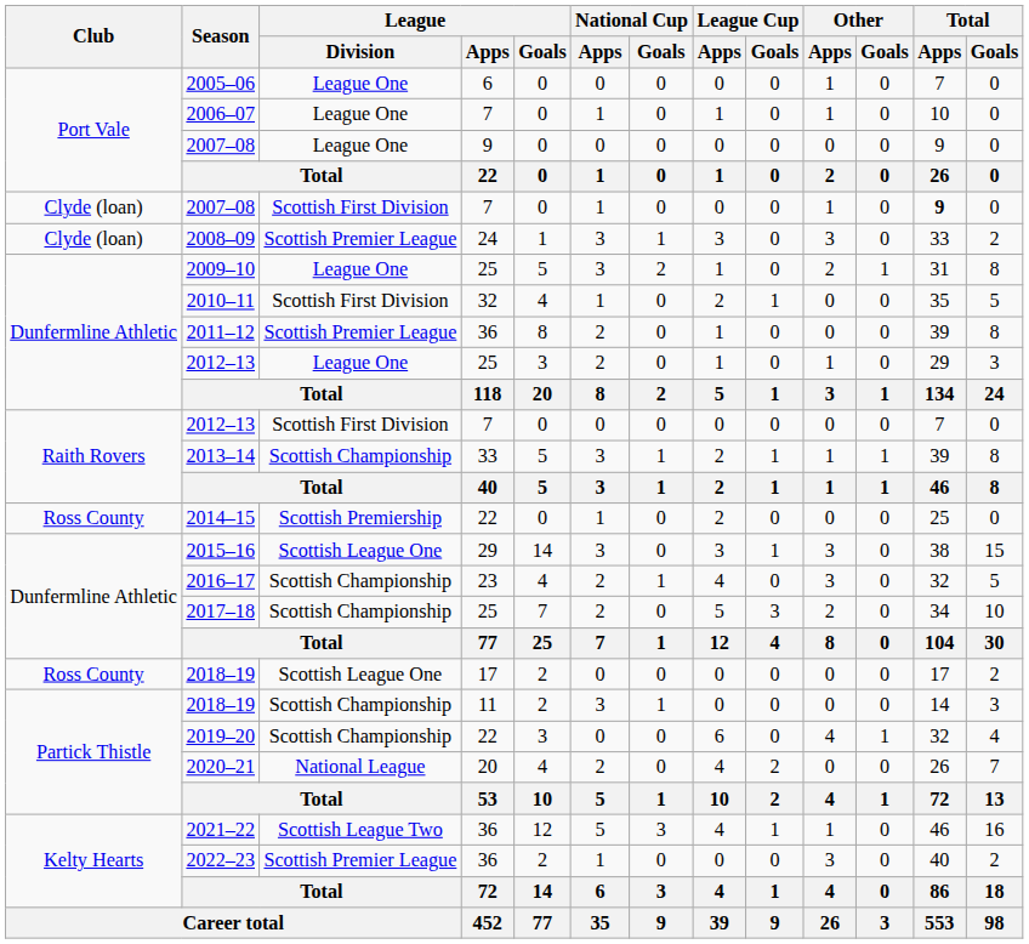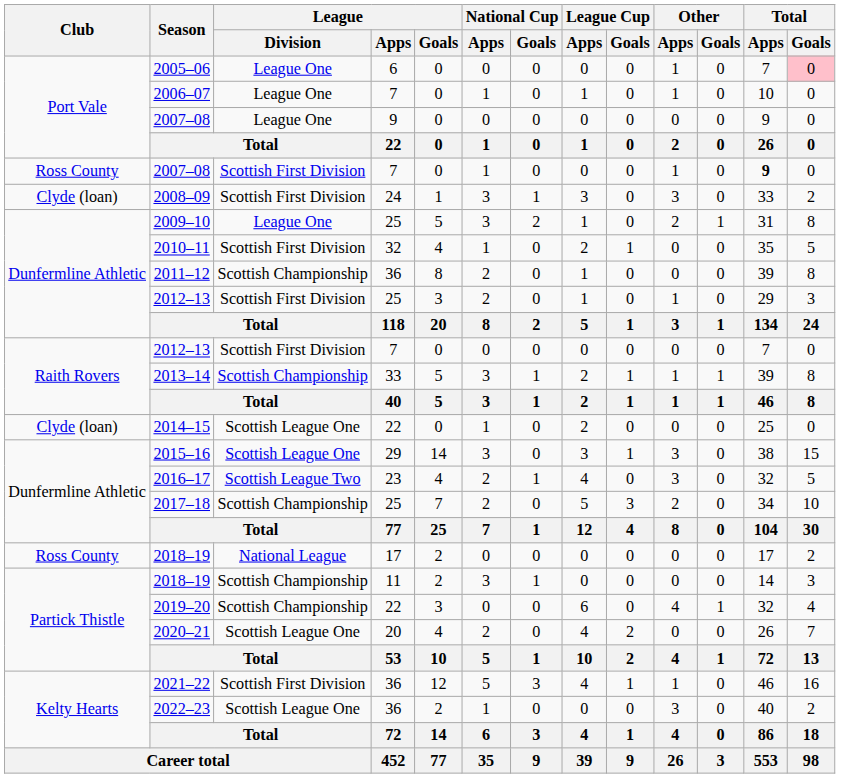 <table class="wikitable" style="text-align:center">
 <tr>
 <th rowspan="2">Club</th>
 <th rowspan="2">Season</th>
 <th colspan="3">League</th>
 <th colspan="2">National Cup</th>
 <th colspan="2">League Cup</th>
 <th colspan="2">Other</th>
 <th colspan="2">Total</th>
 </tr>
 <tr>
 <th>Division</th>
 <th>Apps</th>
 <th>Goals</th>
 <th>Apps</th>
 <th>Goals</th>
 <th>Apps</th>
 <th>Goals</th>
 <th>Apps</th>
 <th>Goals</th>
 <th>Apps</th>
 <th>Goals</th>
 </tr>
 <tr>
 <td rowspan="4"><a href='#'>Port Vale</a></td>
 <td><a href='#'>2005–06</a></td>
 <td><a href='#'>League One</a></td>
 <td>6</td>
 <td>0</td>
 <td>0</td>
 <td>0</td>
 <td>0</td>
 <td>0</td>
 <td>1</td>
 <td>0</td>
 <td>7</td>
-<td>0</td>
+<td style="background: pink;">0</td>
 </tr>
 <tr>
 <td><a href='#'>2006–07</a></td>
 <td>League One</td>
 <td>7</td>
 <td>0</td>
 <td>1</td>
 <td>0</td>
 <td>1</td>
 <td>0</td>
 <td>1</td>
 <td>0</td>
 <td>10</td>
 <td>0</td>
 </tr>
 <tr>
 <td><a href='#'>2007–08</a></td>
 <td>League One</td>
 <td>9</td>
 <td>0</td>
 <td>0</td>
 <td>0</td>
 <td>0</td>
 <td>0</td>
 <td>0</td>
 <td>0</td>
 <td>9</td>
 <td>0</td>
 </tr>
 <tr>
 <th colspan="2">Total</th>
 <th>22</th>
 <th>0</th>
 <th>1</th>
 <th>0</th>
 <th>1</th>
 <th>0</th>
 <th>2</th>
 <th>0</th>
 <th>26</th>
 <th>0</th>
 </tr>
 <tr>
-<td rowspan="1"><a href='#'>Clyde</a> (loan)</td>
+<td><a href='#'>Ross County</a></td>
 <td><a href='#'>2007–08</a></td>
 <td><a href='#'>Scottish First Division</a></td>
 <td>7</td>
 <td>0</td>
 <td>1</td>
 <td>0</td>
 <td>0</td>
 <td>0</td>
 <td>1</td>
 <td>0</td>
 <td><strong>9</strong></td>
 <td>0</td>
 </tr>
 <tr>
 <td rowspan="1"><a href='#'>Clyde</a> (loan)</td>
 <td><a href='#'>2008–09</a></td>
-<td><a href='#'>Scottish Premier League</a></td>
+<td>Scottish First Division</td>
 <td>24</td>
 <td>1</td>
 <td>3</td>
 <td>1</td>
 <td>3</td>
 <td>0</td>
 <td>3</td>
 <td>0</td>
 <td>33</td>
 <td>2</td>
 </tr>
 <tr>
 <td rowspan="5"><a href='#'>Dunfermline Athletic</a></td>
 <td><a href='#'>2009–10</a></td>
 <td><a href='#'>League One</a></td>
 <td>25</td>
 <td>5</td>
 <td>3</td>
 <td>2</td>
 <td>1</td>
 <td>0</td>
 <td>2</td>
 <td>1</td>
 <td>31</td>
 <td>8</td>
 </tr>
 <tr>
 <td><a href='#'>2010–11</a></td>
 <td>Scottish First Division</td>
 <td>32</td>
 <td>4</td>
 <td>1</td>
 <td>0</td>
 <td>2</td>
 <td>1</td>
 <td>0</td>
 <td>0</td>
 <td>35</td>
 <td>5</td>
 </tr>
 <tr>
 <td><a href='#'>2011–12</a></td>
-<td><a href='#'>Scottish Premier League</a></td>
+<td>Scottish Championship</td>
 <td>36</td>
 <td>8</td>
 <td>2</td>
 <td>0</td>
 <td>1</td>
 <td>0</td>
 <td>0</td>
 <td>0</td>
 <td>39</td>
 <td>8</td>
 </tr>
 <tr>
 <td><a href='#'>2012–13</a></td>
-<td><a href='#'>League One</a></td>
+<td>Scottish First Division</td>
 <td>25</td>
 <td>3</td>
 <td>2</td>
 <td>0</td>
 <td>1</td>
 <td>0</td>
 <td>1</td>
 <td>0</td>
 <td>29</td>
 <td>3</td>
 </tr>
 <tr>
 <th colspan="2">Total</th>
 <th>118</th>
 <th>20</th>
 <th>8</th>
 <th>2</th>
 <th>5</th>
 <th>1</th>
 <th>3</th>
 <th>1</th>
 <th>134</th>
 <th>24</th>
 </tr>
 <tr>
 <td rowspan="3"><a href='#'>Raith Rovers</a></td>
 <td><a href='#'>2012–13</a></td>
 <td>Scottish First Division</td>
 <td>7</td>
 <td>0</td>
 <td>0</td>
 <td>0</td>
 <td>0</td>
 <td>0</td>
 <td>0</td>
 <td>0</td>
 <td>7</td>
 <td>0</td>
 </tr>
 <tr>
 <td><a href='#'>2013–14</a></td>
 <td><a href='#'>Scottish Championship</a></td>
 <td>33</td>
 <td>5</td>
 <td>3</td>
 <td>1</td>
 <td>2</td>
 <td>1</td>
 <td>1</td>
 <td>1</td>
 <td>39</td>
 <td>8</td>
 </tr>
 <tr>
 <th colspan="2">Total</th>
 <th>40</th>
 <th>5</th>
 <th>3</th>
 <th>1</th>
 <th>2</th>
 <th>1</th>
 <th>1</th>
 <th>1</th>
 <th>46</th>
 <th>8</th>
 </tr>
 <tr>
-<td><a href='#'>Ross County</a></td>
+<td rowspan="1"><a href='#'>Clyde</a> (loan)</td>
 <td><a href='#'>2014–15</a></td>
-<td><a href='#'>Scottish Premiership</a></td>
+<td>Scottish League One</td>
 <td>22</td>
 <td>0</td>
 <td>1</td>
 <td>0</td>
 <td>2</td>
 <td>0</td>
 <td>0</td>
 <td>0</td>
 <td>25</td>
 <td>0</td>
 </tr>
 <tr>
 <td rowspan="4">Dunfermline Athletic</td>
 <td><a href='#'>2015–16</a></td>
 <td><a href='#'>Scottish League One</a></td>
 <td>29</td>
 <td>14</td>
 <td>3</td>
 <td>0</td>
 <td>3</td>
 <td>1</td>
 <td>3</td>
 <td>0</td>
 <td>38</td>
 <td>15</td>
 </tr>
 <tr>
 <td><a href='#'>2016–17</a></td>
-<td>Scottish Championship</td>
+<td><a href='#'>Scottish League Two</a></td>
 <td>23</td>
 <td>4</td>
 <td>2</td>
 <td>1</td>
 <td>4</td>
 <td>0</td>
 <td>3</td>
 <td>0</td>
 <td>32</td>
 <td>5</td>
 </tr>
 <tr>
 <td><a href='#'>2017–18</a></td>
 <td>Scottish Championship</td>
 <td>25</td>
 <td>7</td>
 <td>2</td>
 <td>0</td>
 <td>5</td>
 <td>3</td>
 <td>2</td>
 <td>0</td>
 <td>34</td>
 <td>10</td>
 </tr>
 <tr>
 <th colspan="2">Total</th>
 <th>77</th>
 <th>25</th>
 <th>7</th>
 <th>1</th>
 <th>12</th>
 <th>4</th>
 <th>8</th>
 <th>0</th>
 <th>104</th>
 <th>30</th>
 </tr>
 <tr>
 <td><a href='#'>Ross County</a></td>
 <td><a href='#'>2018–19</a></td>
-<td>Scottish League One</td>
+<td><a href='#'>National League</a></td>
 <td>17</td>
 <td>2</td>
 <td>0</td>
 <td>0</td>
 <td>0</td>
 <td>0</td>
 <td>0</td>
 <td>0</td>
 <td>17</td>
 <td>2</td>
 </tr>
 <tr>
 <td rowspan="4"><a href='#'>Partick Thistle</a></td>
 <td><a href='#'>2018–19</a></td>
 <td>Scottish Championship</td>
 <td>11</td>
 <td>2</td>
 <td>3</td>
 <td>1</td>
 <td>0</td>
 <td>0</td>
 <td>0</td>
 <td>0</td>
 <td>14</td>
 <td>3</td>
 </tr>
 <tr>
 <td><a href='#'>2019–20</a></td>
 <td>Scottish Championship</td>
 <td>22</td>
 <td>3</td>
 <td>0</td>
 <td>0</td>
 <td>6</td>
 <td>0</td>
 <td>4</td>
 <td>1</td>
 <td>32</td>
 <td>4</td>
 </tr>
 <tr>
 <td><a href='#'>2020–21</a></td>
-<td><a href='#'>National League</a></td>
+<td>Scottish League One</td>
 <td>20</td>
 <td>4</td>
 <td>2</td>
 <td>0</td>
 <td>4</td>
 <td>2</td>
 <td>0</td>
 <td>0</td>
 <td>26</td>
 <td>7</td>
 </tr>
 <tr>
 <th colspan="2">Total</th>
 <th>53</th>
 <th>10</th>
 <th>5</th>
 <th>1</th>
 <th>10</th>
 <th>2</th>
 <th>4</th>
 <th>1</th>
 <th>72</th>
 <th>13</th>
 </tr>
 <tr>
 <td rowspan="3"><a href='#'>Kelty Hearts</a></td>
 <td><a href='#'>2021–22</a></td>
-<td><a href='#'>Scottish League Two</a></td>
+<td>Scottish First Division</td>
 <td>36</td>
 <td>12</td>
 <td>5</td>
 <td>3</td>
 <td>4</td>
 <td>1</td>
 <td>1</td>
 <td>0</td>
 <td>46</td>
 <td>16</td>
 </tr>
 <tr>
 <td><a href='#'>2022–23</a></td>
-<td><a href='#'>Scottish Premier League</a></td>
+<td>Scottish League One</td>
 <td>36</td>
 <td>2</td>
 <td>1</td>
 <td>0</td>
 <td>0</td>
 <td>0</td>
 <td>3</td>
 <td>0</td>
 <td>40</td>
 <td>2</td>
 </tr>
 <tr>
 <th colspan="2">Total</th>
 <th>72</th>
 <th>14</th>
 <th>6</th>
 <th>3</th>
 <th>4</th>
 <th>1</th>
 <th>4</th>
 <th>0</th>
 <th>86</th>
 <th>18</th>
 </tr>
 <tr>
 <th colspan="3">Career total</th>
 <th>452</th>
 <th>77</th>
 <th>35</th>
 <th>9</th>
 <th>39</th>
 <th>9</th>
 <th>26</th>
 <th>3</th>
 <th>553</th>
 <th>98</th>
 </tr>
 </table>
